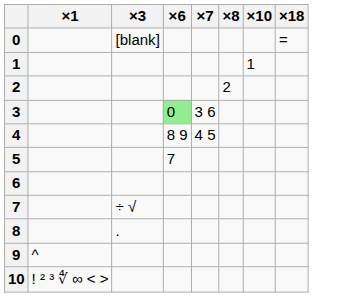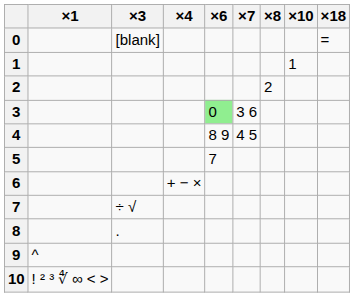 <table class="wikitable floatright">
 <tr>
 <th></th>
 <th>×1</th>
 <th>×3</th>
+<th>×4</th>
 <th>×6</th>
 <th>×7</th>
 <th>×8</th>
 <th>×10</th>
 <th>×18</th>
 </tr>
 <tr>
 <th>0</th>
 <td></td>
 <td>[blank]</td>
 <td></td>
 <td></td>
 <td></td>
 <td></td>
+<td></td>
 <td>=</td>
 </tr>
 <tr>
 <th>1</th>
+<td></td>
 <td></td>
 <td></td>
 <td></td>
 <td></td>
 <td></td>
 <td>1</td>
 <td></td>
 </tr>
 <tr>
 <th>2</th>
 <td></td>
 <td></td>
 <td></td>
 <td></td>
+<td></td>
 <td>2</td>
 <td></td>
 <td></td>
 </tr>
 <tr>
 <th>3</th>
+<td></td>
 <td></td>
 <td></td>
 <td style="background: lightgreen;">0</td>
 <td>3 6</td>
 <td></td>
 <td></td>
 <td></td>
 </tr>
 <tr>
 <th>4</th>
 <td></td>
 <td></td>
+<td></td>
 <td>8 9</td>
 <td>4 5</td>
 <td></td>
 <td></td>
 <td></td>
 </tr>
 <tr>
 <th>5</th>
+<td></td>
 <td></td>
 <td></td>
 <td>7</td>
 <td></td>
 <td></td>
 <td></td>
 <td></td>
 </tr>
 <tr>
 <th>6</th>
 <td></td>
 <td></td>
+<td>+ − ×</td>
 <td></td>
 <td></td>
 <td></td>
 <td></td>
 <td></td>
 </tr>
 <tr>
 <th>7</th>
 <td></td>
 <td>÷ √</td>
 <td></td>
 <td></td>
 <td></td>
 <td></td>
 <td></td>
+<td></td>
 </tr>
 <tr>
 <th>8</th>
 <td></td>
 <td>.</td>
 <td></td>
 <td></td>
 <td></td>
 <td></td>
 <td></td>
+<td></td>
 </tr>
 <tr>
 <th>9</th>
 <td>^</td>
+<td></td>
 <td></td>
 <td></td>
 <td></td>
 <td></td>
 <td></td>
 <td></td>
 </tr>
 <tr>
 <th>10</th>
 <td>! ² ³ ∜ ∞ < ></td>
 <td></td>
 <td></td>
 <td></td>
 <td></td>
 <td></td>
 <td></td>
+<td></td>
 </tr>
 </table>
